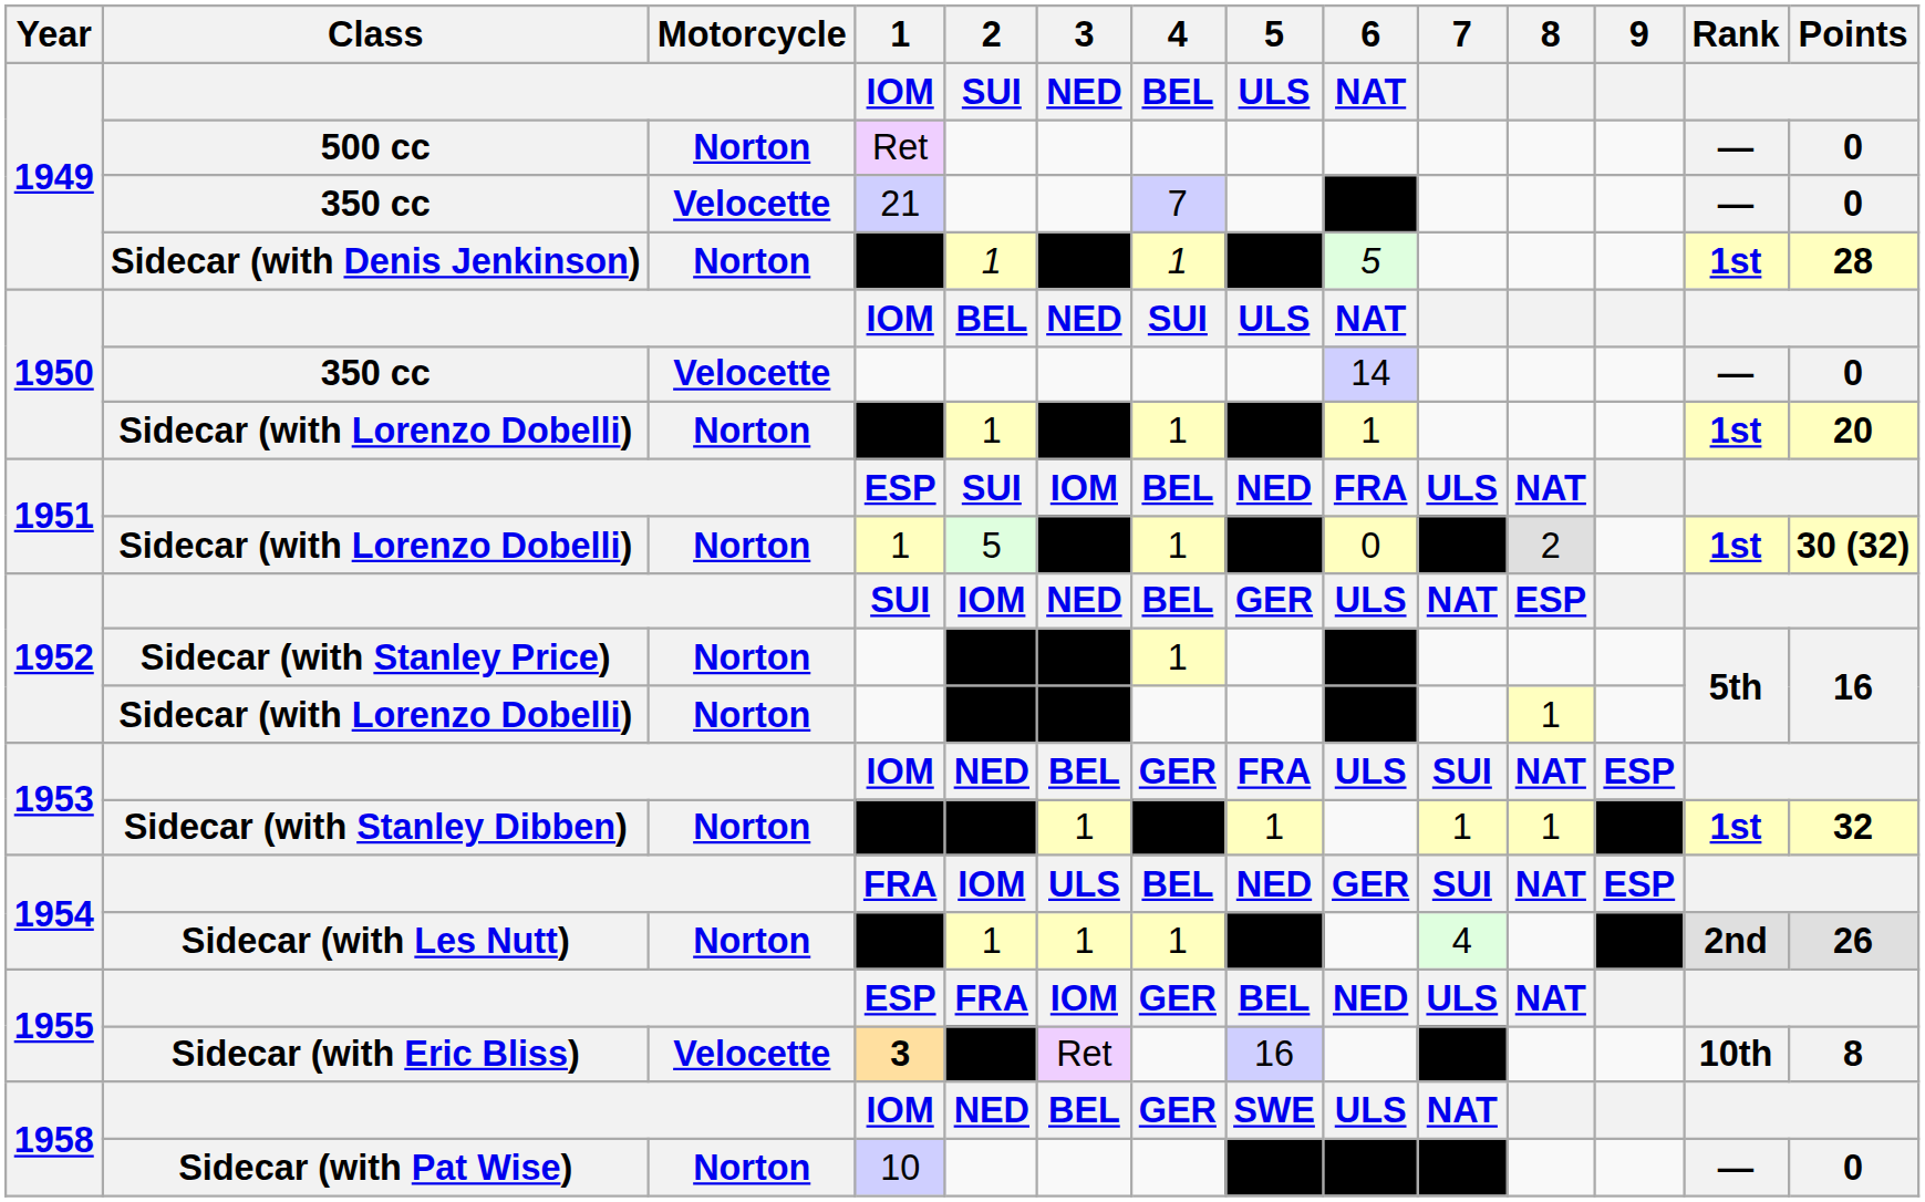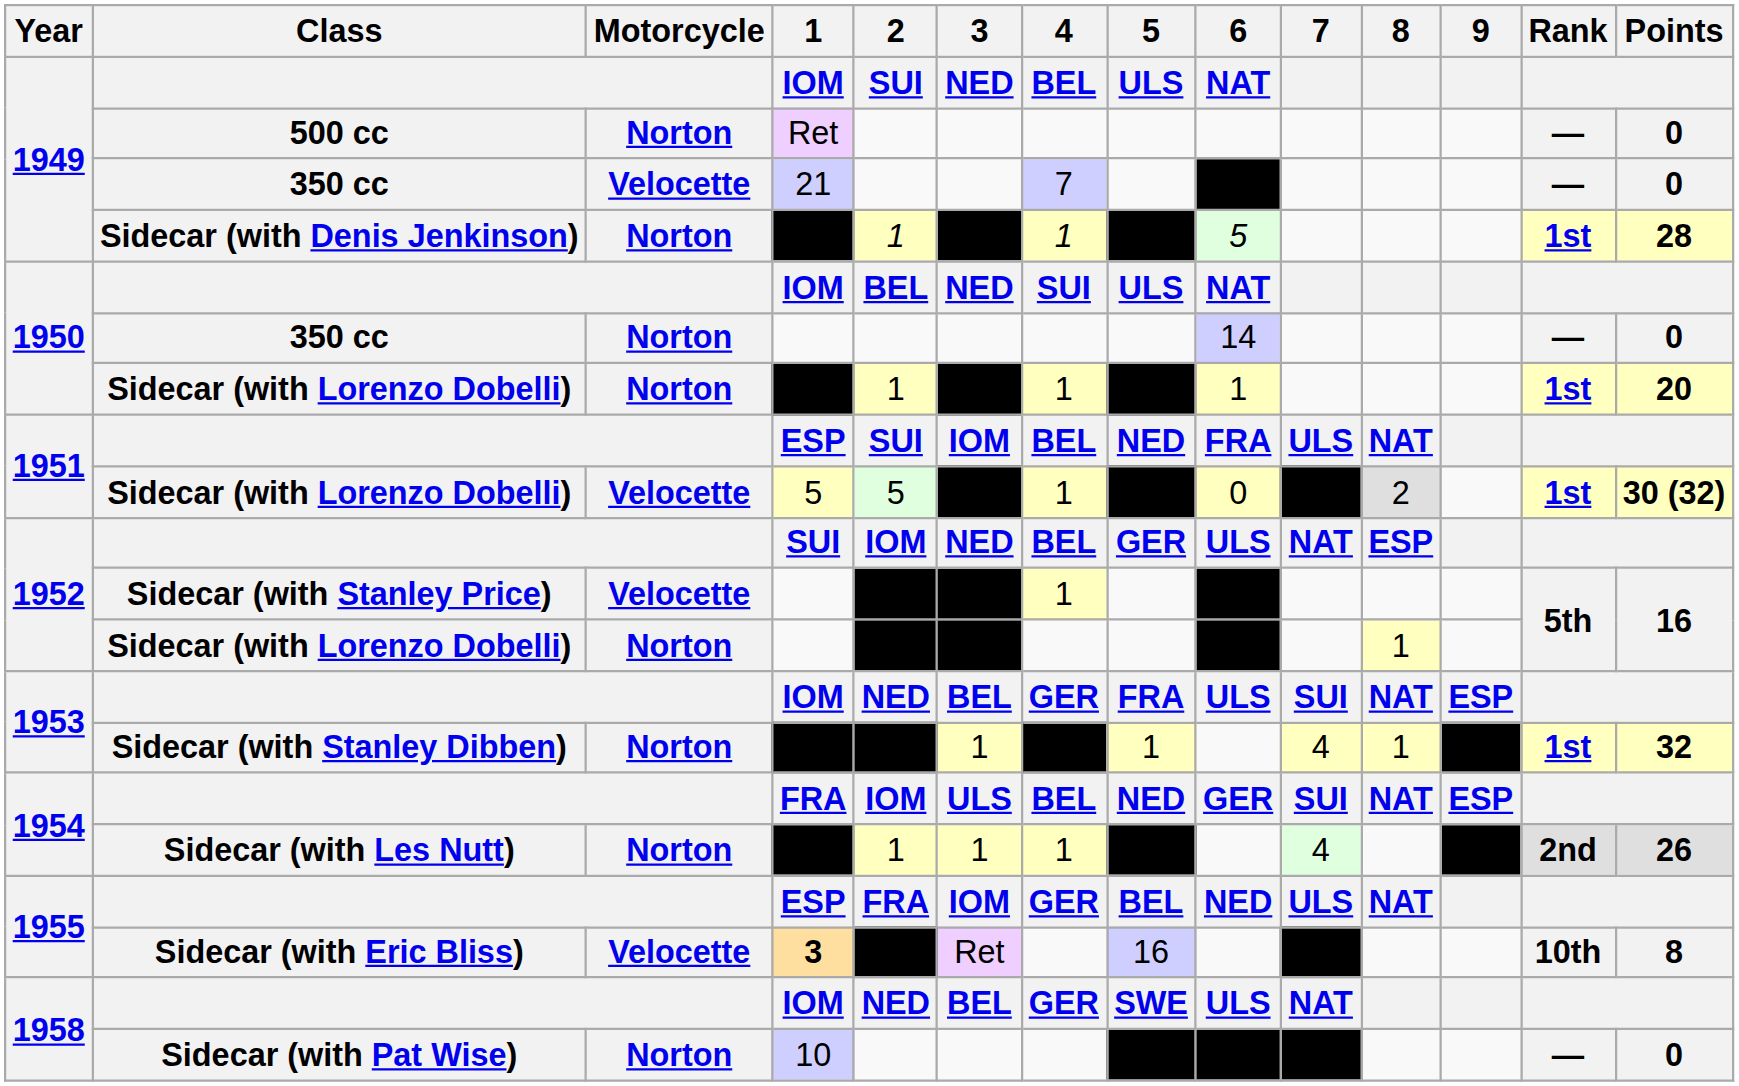 <table class="wikitable" style="text-align:center; font-size:90%">
 <tr>
 <th>Year</th>
 <th>Class</th>
 <th>Motorcycle</th>
 <th>1</th>
 <th>2</th>
 <th>3</th>
 <th>4</th>
 <th>5</th>
 <th>6</th>
 <th>7</th>
 <th>8</th>
 <th>9</th>
 <th>Rank</th>
 <th>Points</th>
 </tr>
 <tr>
 <th rowspan=4><a href='#'>1949</a></th>
 <th colspan=2></th>
 <th><a href='#'>IOM</a></th>
 <th><a href='#'>SUI</a></th>
 <th><a href='#'>NED</a></th>
 <th><a href='#'>BEL</a></th>
 <th><a href='#'>ULS</a></th>
 <th><a href='#'>NAT</a></th>
 <th></th>
 <th></th>
 <th></th>
 <th colspan=2></th>
 </tr>
 <tr>
 <th>500 cc</th>
 <th><a href='#'>Norton</a></th>
 <td style="background:#efcfff;">Ret</td>
 <td></td>
 <td></td>
 <td></td>
 <td></td>
 <td></td>
 <td></td>
 <td></td>
 <td></td>
 <th>—</th>
 <th>0</th>
 </tr>
 <tr>
 <th>350 cc</th>
 <th><a href='#'>Velocette</a></th>
 <td style="background:#cfcfff;">21</td>
 <td></td>
 <td></td>
 <td style="background:#cfcfff;">7</td>
 <td></td>
 <td style="background:#000000;"></td>
 <td></td>
 <td></td>
 <td></td>
 <th>—</th>
 <th>0</th>
 </tr>
 <tr>
 <th>Sidecar (with <a href='#'>Denis Jenkinson</a>)</th>
 <th><a href='#'>Norton</a></th>
 <td style="background:#000000;"></td>
 <td style="background:#FFFFBF;"><em>1</em></td>
 <td style="background:#000000;"></td>
 <td style="background:#FFFFBF;"><em>1</em></td>
 <td style="background:#000000;"></td>
 <td style="background:#DFFFDF;"><em>5</em></td>
 <td></td>
 <td></td>
 <td></td>
 <td style="background:#FFFFBF;"><strong><a href='#'>1st</a></strong></td>
 <td style="background:#FFFFBF;"><strong>28</strong></td>
 </tr>
 <tr>
 <th rowspan=3><a href='#'>1950</a></th>
 <th colspan=2></th>
 <th><a href='#'>IOM</a></th>
 <th><a href='#'>BEL</a></th>
 <th><a href='#'>NED</a></th>
 <th><a href='#'>SUI</a></th>
 <th><a href='#'>ULS</a></th>
 <th><a href='#'>NAT</a></th>
 <th></th>
 <th></th>
 <th></th>
 <th colspan=2></th>
 </tr>
 <tr>
 <th>350 cc</th>
-<th><a href='#'>Velocette</a></th>
+<th><a href='#'>Norton</a></th>
 <td></td>
 <td></td>
 <td></td>
 <td></td>
 <td></td>
 <td style="background:#cfcfff;">14</td>
 <td></td>
 <td></td>
 <td></td>
 <th>—</th>
 <th>0</th>
 </tr>
 <tr>
 <th>Sidecar (with <a href='#'>Lorenzo Dobelli</a>)</th>
 <th><a href='#'>Norton</a></th>
 <td style="background:#000000;"></td>
 <td style="background:#FFFFBF;">1</td>
 <td style="background:#000000;"></td>
 <td style="background:#FFFFBF;">1</td>
 <td style="background:#000000;"></td>
 <td style="background:#FFFFBF;">1</td>
 <td></td>
 <td></td>
 <td></td>
 <td style="background:#FFFFBF;"><strong><a href='#'>1st</a></strong></td>
 <td style="background:#FFFFBF;"><strong>20</strong></td>
 </tr>
 <tr>
 <th rowspan=2><a href='#'>1951</a></th>
 <th colspan=2></th>
 <th><a href='#'>ESP</a></th>
 <th><a href='#'>SUI</a></th>
 <th><a href='#'>IOM</a></th>
 <th><a href='#'>BEL</a></th>
 <th><a href='#'>NED</a></th>
 <th><a href='#'>FRA</a></th>
 <th><a href='#'>ULS</a></th>
 <th><a href='#'>NAT</a></th>
 <th></th>
 <th colspan=2></th>
 </tr>
 <tr>
 <th>Sidecar (with <a href='#'>Lorenzo Dobelli</a>)</th>
-<th><a href='#'>Norton</a></th>
-<td style="background:#FFFFBF;">1</td>
+<th><a href='#'>Velocette</a></th>
+<td style="background:#FFFFBF;">5</td>
 <td style="background:#DFFFDF;">5</td>
 <td style="background:#000000;"></td>
 <td style="background:#FFFFBF;">1</td>
 <td style="background:#000000;"></td>
 <td style="background:#FFFFBF;">0</td>
 <td style="background:#000000;"></td>
 <td style="background:#DFDFDF;">2</td>
 <td></td>
 <td style="background:#FFFFBF;"><strong><a href='#'>1st</a></strong></td>
 <td style="background:#FFFFBF;"><strong>30 (32)</strong></td>
 </tr>
 <tr>
 <th rowspan=3><a href='#'>1952</a></th>
 <th colspan=2></th>
 <th><a href='#'>SUI</a></th>
 <th><a href='#'>IOM</a></th>
 <th><a href='#'>NED</a></th>
 <th><a href='#'>BEL</a></th>
 <th><a href='#'>GER</a></th>
 <th><a href='#'>ULS</a></th>
 <th><a href='#'>NAT</a></th>
 <th><a href='#'>ESP</a></th>
 <th></th>
 <th colspan=2></th>
 </tr>
 <tr>
 <th>Sidecar (with <a href='#'>Stanley Price</a>)</th>
-<th><a href='#'>Norton</a></th>
+<th><a href='#'>Velocette</a></th>
 <td></td>
 <td style="background:#000000;"></td>
 <td style="background:#000000;"></td>
 <td style="background:#FFFFBF;">1</td>
 <td></td>
 <td style="background:#000000;"></td>
 <td></td>
 <td></td>
 <td></td>
 <th rowspan=2>5th</th>
 <th rowspan=2>16</th>
 </tr>
 <tr>
 <th>Sidecar (with <a href='#'>Lorenzo Dobelli</a>)</th>
 <th><a href='#'>Norton</a></th>
 <td></td>
 <td style="background:#000000;"></td>
 <td style="background:#000000;"></td>
 <td></td>
 <td></td>
 <td style="background:#000000;"></td>
 <td></td>
 <td style="background:#FFFFBF;">1</td>
 <td></td>
 </tr>
 <tr>
 <th rowspan=2><a href='#'>1953</a></th>
 <th colspan=2></th>
 <th><a href='#'>IOM</a></th>
 <th><a href='#'>NED</a></th>
 <th><a href='#'>BEL</a></th>
 <th><a href='#'>GER</a></th>
 <th><a href='#'>FRA</a></th>
 <th><a href='#'>ULS</a></th>
 <th><a href='#'>SUI</a></th>
 <th><a href='#'>NAT</a></th>
 <th><a href='#'>ESP</a></th>
 <th colspan=2></th>
 </tr>
 <tr>
 <th>Sidecar (with <a href='#'>Stanley Dibben</a>)</th>
 <th><a href='#'>Norton</a></th>
 <td style="background:#000000;"></td>
 <td style="background:#000000;"></td>
 <td style="background:#FFFFBF;">1</td>
 <td style="background:#000000;"></td>
 <td style="background:#FFFFBF;">1</td>
 <td></td>
-<td style="background:#FFFFBF;">1</td>
+<td style="background:#FFFFBF;">4</td>
 <td style="background:#FFFFBF;">1</td>
 <td style="background:#000000;"></td>
 <td style="background:#FFFFBF;"><strong><a href='#'>1st</a></strong></td>
 <td style="background:#FFFFBF;"><strong>32</strong></td>
 </tr>
 <tr>
 <th rowspan=2><a href='#'>1954</a></th>
 <th colspan=2></th>
 <th><a href='#'>FRA</a></th>
 <th><a href='#'>IOM</a></th>
 <th><a href='#'>ULS</a></th>
 <th><a href='#'>BEL</a></th>
 <th><a href='#'>NED</a></th>
 <th><a href='#'>GER</a></th>
 <th><a href='#'>SUI</a></th>
 <th><a href='#'>NAT</a></th>
 <th><a href='#'>ESP</a></th>
 <th colspan=2></th>
 </tr>
 <tr>
 <th>Sidecar (with <a href='#'>Les Nutt</a>)</th>
 <th><a href='#'>Norton</a></th>
 <td style="background:#000000;"></td>
 <td style="background:#FFFFBF;">1</td>
 <td style="background:#FFFFBF;">1</td>
 <td style="background:#FFFFBF;">1</td>
 <td style="background:#000000;"></td>
 <td></td>
 <td style="background:#DFFFDF;">4</td>
 <td></td>
 <td style="background:#000000;"></td>
 <td style="background:#DFDFDF;"><strong>2nd</strong></td>
 <td style="background:#DFDFDF;"><strong>26</strong></td>
 </tr>
 <tr>
 <th rowspan=2><a href='#'>1955</a></th>
 <th colspan=2></th>
 <th><a href='#'>ESP</a></th>
 <th><a href='#'>FRA</a></th>
 <th><a href='#'>IOM</a></th>
 <th><a href='#'>GER</a></th>
 <th><a href='#'>BEL</a></th>
 <th><a href='#'>NED</a></th>
 <th><a href='#'>ULS</a></th>
 <th><a href='#'>NAT</a></th>
 <th></th>
 <th colspan=2></th>
 </tr>
 <tr>
 <th>Sidecar (with <a href='#'>Eric Bliss</a>)</th>
 <th><a href='#'>Velocette</a></th>
 <td style="background:#FFDF9F;"><strong>3</strong></td>
 <td style="background:#000000;"></td>
 <td style="background:#efcfff;">Ret</td>
 <td></td>
 <td style="background:#cfcfff;">16</td>
 <td></td>
 <td style="background:#000000;"></td>
 <td></td>
 <td></td>
 <th>10th</th>
 <th>8</th>
 </tr>
 <tr>
 <th rowspan=2><a href='#'>1958</a></th>
 <th colspan=2></th>
 <th><a href='#'>IOM</a></th>
 <th><a href='#'>NED</a></th>
 <th><a href='#'>BEL</a></th>
 <th><a href='#'>GER</a></th>
 <th><a href='#'>SWE</a></th>
 <th><a href='#'>ULS</a></th>
 <th><a href='#'>NAT</a></th>
 <th></th>
 <th></th>
 <th colspan=2></th>
 </tr>
 <tr>
 <th>Sidecar (with <a href='#'>Pat Wise</a>)</th>
 <th><a href='#'>Norton</a></th>
 <td style="background:#cfcfff;">10</td>
 <td></td>
 <td></td>
 <td></td>
 <td style="background:#000000;"></td>
 <td style="background:#000000;"></td>
 <td style="background:#000000;"></td>
 <td></td>
 <td></td>
 <th>—</th>
 <th>0</th>
 </tr>
 </table>
